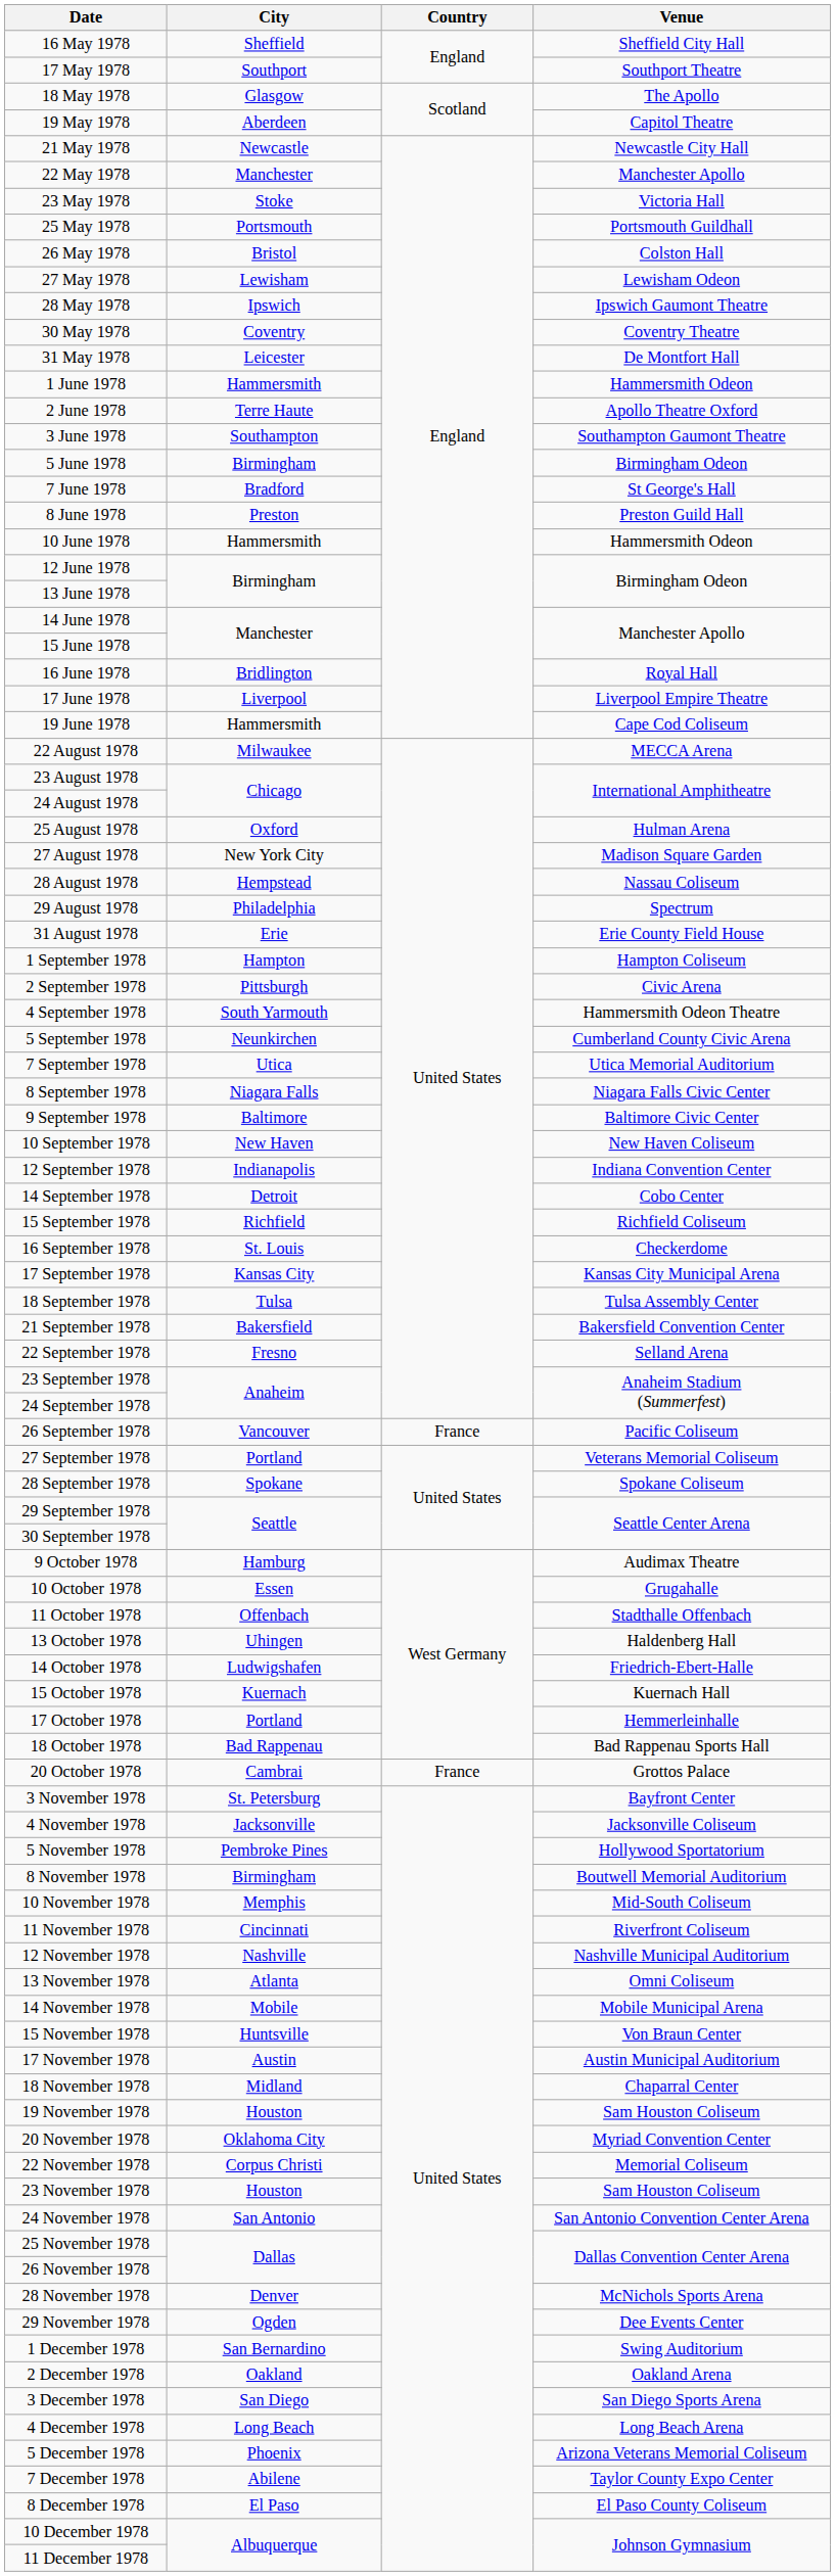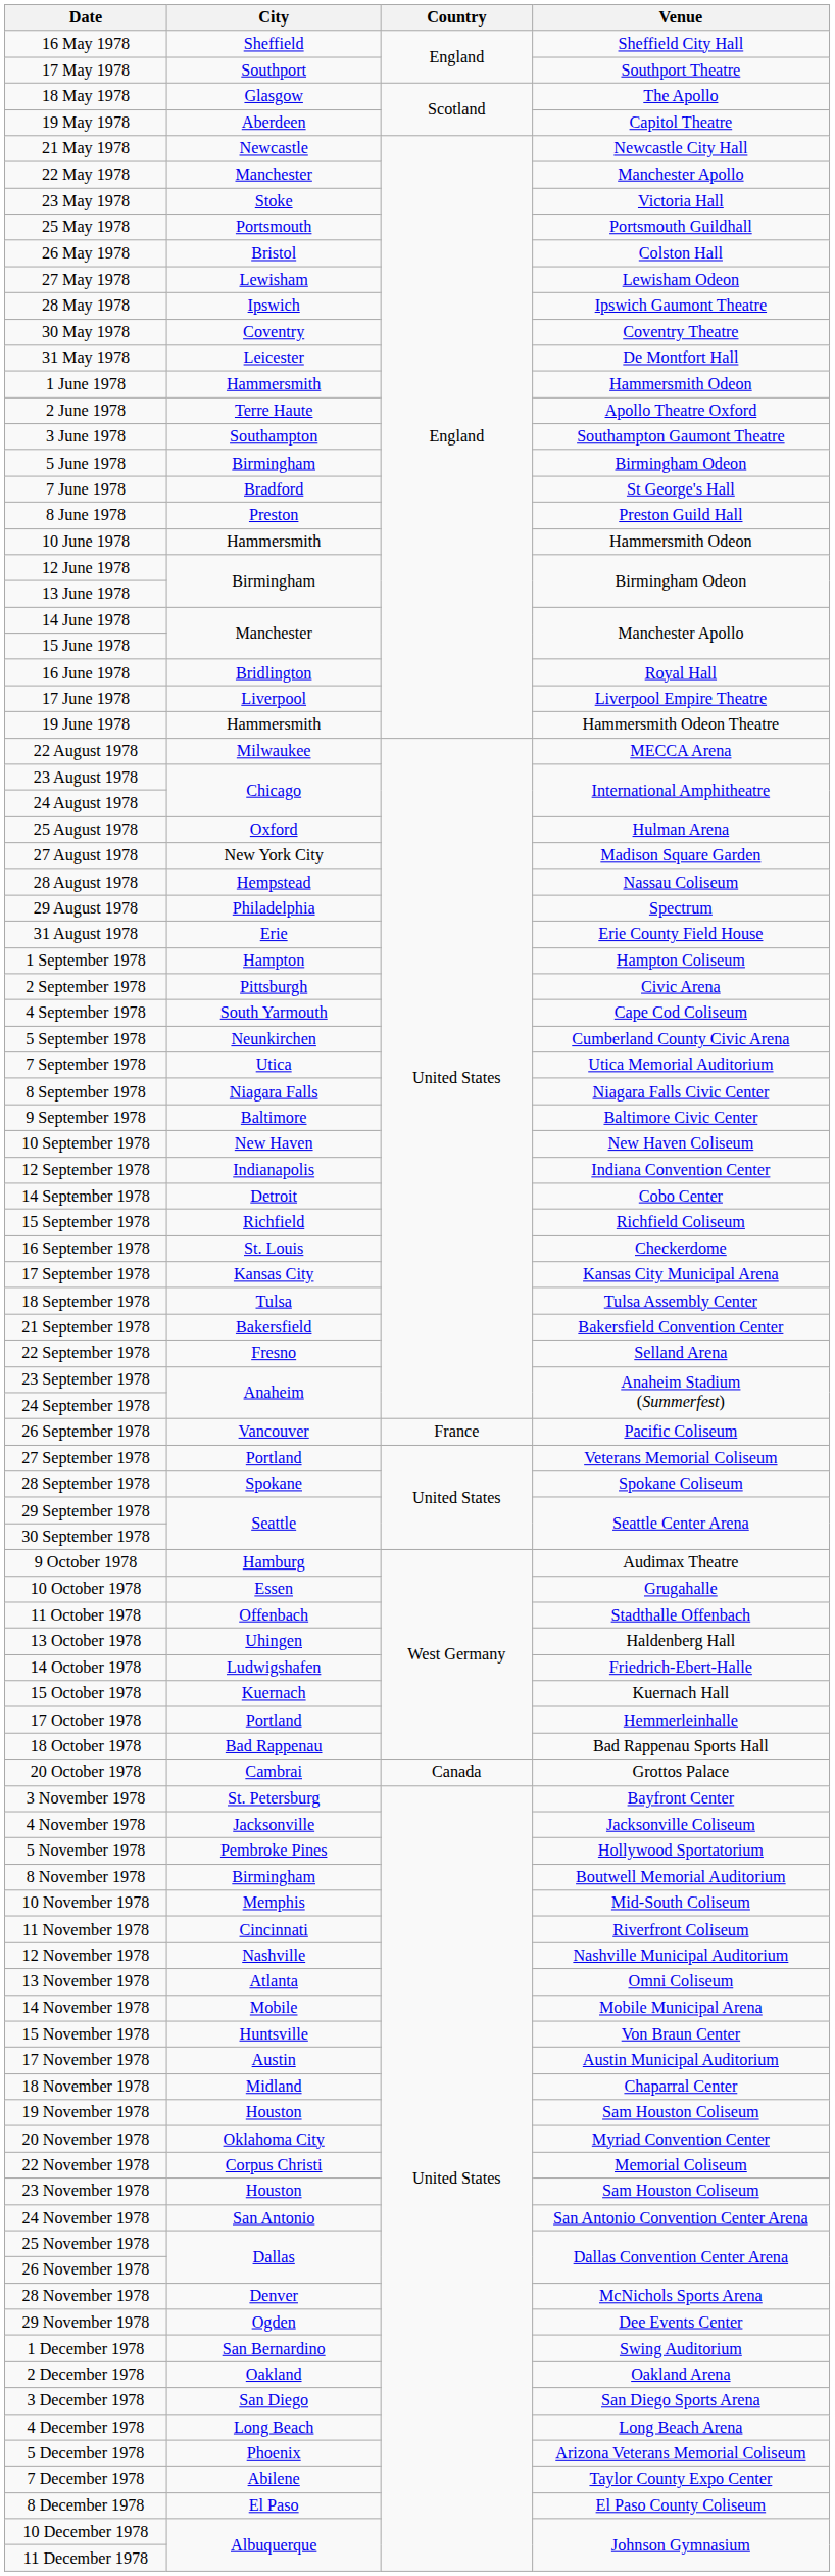 <table class="wikitable" style="text-align:center;">
 <tr>
 <th style="width:150px;">Date</th>
 <th style="width:200px;">City</th>
 <th style="width:140px;">Country</th>
 <th style="width:280px;">Venue</th>
 </tr>
 <tr>
 <td>16 May 1978</td>
 <td><a href='#'>Sheffield</a></td>
 <td rowspan="2">England</td>
 <td><a href='#'>Sheffield City Hall</a></td>
 </tr>
 <tr>
 <td>17 May 1978</td>
 <td><a href='#'>Southport</a></td>
 <td><a href='#'>Southport Theatre</a></td>
 </tr>
 <tr>
 <td>18 May 1978</td>
 <td><a href='#'>Glasgow</a></td>
 <td rowspan ="2">Scotland</td>
 <td><a href='#'>The Apollo</a></td>
 </tr>
 <tr>
 <td>19 May 1978</td>
 <td><a href='#'>Aberdeen</a></td>
 <td><a href='#'>Capitol Theatre</a></td>
 </tr>
 <tr>
 <td>21 May 1978</td>
 <td><a href='#'>Newcastle</a></td>
 <td rowspan="23">England</td>
 <td><a href='#'>Newcastle City Hall</a></td>
 </tr>
 <tr>
 <td>22 May 1978</td>
 <td><a href='#'>Manchester</a></td>
 <td><a href='#'>Manchester Apollo</a></td>
 </tr>
 <tr>
 <td>23 May 1978</td>
 <td><a href='#'>Stoke</a></td>
 <td><a href='#'>Victoria Hall</a></td>
 </tr>
 <tr>
 <td>25 May 1978</td>
 <td><a href='#'>Portsmouth</a></td>
 <td><a href='#'>Portsmouth Guildhall</a></td>
 </tr>
 <tr>
 <td>26 May 1978</td>
 <td><a href='#'>Bristol</a></td>
 <td><a href='#'>Colston Hall</a></td>
 </tr>
 <tr>
 <td>27 May 1978</td>
 <td><a href='#'>Lewisham</a></td>
 <td><a href='#'>Lewisham Odeon</a></td>
 </tr>
 <tr>
 <td>28 May 1978</td>
 <td><a href='#'>Ipswich</a></td>
 <td><a href='#'>Ipswich Gaumont Theatre</a></td>
 </tr>
 <tr>
 <td>30 May 1978</td>
 <td><a href='#'>Coventry</a></td>
 <td><a href='#'>Coventry Theatre</a></td>
 </tr>
 <tr>
 <td>31 May 1978</td>
 <td><a href='#'>Leicester</a></td>
 <td><a href='#'>De Montfort Hall</a></td>
 </tr>
 <tr>
 <td>1 June 1978</td>
 <td><a href='#'>Hammersmith</a></td>
 <td><a href='#'>Hammersmith Odeon</a></td>
 </tr>
 <tr>
 <td>2 June 1978</td>
 <td><a href='#'>Terre Haute</a></td>
 <td><a href='#'>Apollo Theatre Oxford</a></td>
 </tr>
 <tr>
 <td>3 June 1978</td>
 <td><a href='#'>Southampton</a></td>
 <td><a href='#'>Southampton Gaumont Theatre</a></td>
 </tr>
 <tr>
 <td>5 June 1978</td>
 <td><a href='#'>Birmingham</a></td>
 <td><a href='#'>Birmingham Odeon</a></td>
 </tr>
 <tr>
 <td>7 June 1978</td>
 <td><a href='#'>Bradford</a></td>
 <td><a href='#'>St George's Hall</a></td>
 </tr>
 <tr>
 <td>8 June 1978</td>
 <td><a href='#'>Preston</a></td>
 <td><a href='#'>Preston Guild Hall</a></td>
 </tr>
 <tr>
 <td>10 June 1978</td>
 <td>Hammersmith</td>
 <td>Hammersmith Odeon</td>
 </tr>
 <tr>
 <td>12 June 1978</td>
 <td rowspan="2">Birmingham</td>
 <td rowspan="2">Birmingham Odeon</td>
 </tr>
 <tr>
 <td>13 June 1978</td>
 </tr>
 <tr>
 <td>14 June 1978</td>
 <td rowspan="2">Manchester</td>
 <td rowspan="2">Manchester Apollo</td>
 </tr>
 <tr>
 <td>15 June 1978</td>
 </tr>
 <tr>
 <td>16 June 1978</td>
 <td><a href='#'>Bridlington</a></td>
 <td><a href='#'>Royal Hall</a></td>
 </tr>
 <tr>
 <td>17 June 1978</td>
 <td><a href='#'>Liverpool</a></td>
 <td><a href='#'>Liverpool Empire Theatre</a></td>
 </tr>
 <tr>
 <td>19 June 1978</td>
 <td>Hammersmith</td>
-<td><a href='#'>Cape Cod Coliseum</a></td>
+<td>Hammersmith Odeon Theatre</td>
 </tr>
 <tr>
 <td>22 August 1978</td>
 <td><a href='#'>Milwaukee</a></td>
 <td rowspan="26">United States</td>
 <td><a href='#'>MECCA Arena</a></td>
 </tr>
 <tr>
 <td>23 August 1978</td>
 <td rowspan="2"><a href='#'>Chicago</a></td>
 <td rowspan="2"><a href='#'>International Amphitheatre</a></td>
 </tr>
 <tr>
 <td>24 August 1978</td>
 </tr>
 <tr>
 <td>25 August 1978</td>
 <td><a href='#'>Oxford</a></td>
 <td><a href='#'>Hulman Arena</a></td>
 </tr>
 <tr>
 <td>27 August 1978</td>
 <td>New York City</td>
 <td><a href='#'>Madison Square Garden</a></td>
 </tr>
 <tr>
 <td>28 August 1978</td>
 <td><a href='#'>Hempstead</a></td>
 <td><a href='#'>Nassau Coliseum</a></td>
 </tr>
 <tr>
 <td>29 August 1978</td>
 <td><a href='#'>Philadelphia</a></td>
 <td><a href='#'>Spectrum</a></td>
 </tr>
 <tr>
 <td>31 August 1978</td>
 <td><a href='#'>Erie</a></td>
 <td><a href='#'>Erie County Field House</a></td>
 </tr>
 <tr>
 <td>1 September 1978</td>
 <td><a href='#'>Hampton</a></td>
 <td><a href='#'>Hampton Coliseum</a></td>
 </tr>
 <tr>
 <td>2 September 1978</td>
 <td><a href='#'>Pittsburgh</a></td>
 <td><a href='#'>Civic Arena</a></td>
 </tr>
 <tr>
 <td>4 September 1978</td>
 <td><a href='#'>South Yarmouth</a></td>
-<td>Hammersmith Odeon Theatre</td>
+<td><a href='#'>Cape Cod Coliseum</a></td>
 </tr>
 <tr>
 <td>5 September 1978</td>
 <td><a href='#'>Neunkirchen</a></td>
 <td><a href='#'>Cumberland County Civic Arena</a></td>
 </tr>
 <tr>
 <td>7 September 1978</td>
 <td><a href='#'>Utica</a></td>
 <td><a href='#'>Utica Memorial Auditorium</a></td>
 </tr>
 <tr>
 <td>8 September 1978</td>
 <td><a href='#'>Niagara Falls</a></td>
 <td><a href='#'>Niagara Falls Civic Center</a></td>
 </tr>
 <tr>
 <td>9 September 1978</td>
 <td><a href='#'>Baltimore</a></td>
 <td><a href='#'>Baltimore Civic Center</a></td>
 </tr>
 <tr>
 <td>10 September 1978</td>
 <td><a href='#'>New Haven</a></td>
 <td><a href='#'>New Haven Coliseum</a></td>
 </tr>
 <tr>
 <td>12 September 1978</td>
 <td><a href='#'>Indianapolis</a></td>
 <td><a href='#'>Indiana Convention Center</a></td>
 </tr>
 <tr>
 <td>14 September 1978</td>
 <td><a href='#'>Detroit</a></td>
 <td><a href='#'>Cobo Center</a></td>
 </tr>
 <tr>
 <td>15 September 1978</td>
 <td><a href='#'>Richfield</a></td>
 <td><a href='#'>Richfield Coliseum</a></td>
 </tr>
 <tr>
 <td>16 September 1978</td>
 <td><a href='#'>St. Louis</a></td>
 <td><a href='#'>Checkerdome</a></td>
 </tr>
 <tr>
 <td>17 September 1978</td>
 <td><a href='#'>Kansas City</a></td>
 <td><a href='#'>Kansas City Municipal Arena</a></td>
 </tr>
 <tr>
 <td>18 September 1978</td>
 <td><a href='#'>Tulsa</a></td>
 <td><a href='#'>Tulsa Assembly Center</a></td>
 </tr>
 <tr>
 <td>21 September 1978</td>
 <td><a href='#'>Bakersfield</a></td>
 <td><a href='#'>Bakersfield Convention Center</a></td>
 </tr>
 <tr>
 <td>22 September 1978</td>
 <td><a href='#'>Fresno</a></td>
 <td><a href='#'>Selland Arena</a></td>
 </tr>
 <tr>
 <td>23 September 1978</td>
 <td rowspan="2"><a href='#'>Anaheim</a></td>
 <td rowspan="2"><a href='#'>Anaheim Stadium</a><br>(<em>Summerfest</em>)</td>
 </tr>
 <tr>
 <td>24 September 1978</td>
 </tr>
 <tr>
 <td>26 September 1978</td>
 <td><a href='#'>Vancouver</a></td>
 <td>France</td>
 <td><a href='#'>Pacific Coliseum</a></td>
 </tr>
 <tr>
 <td>27 September 1978</td>
 <td><a href='#'>Portland</a></td>
 <td rowspan="4">United States</td>
 <td><a href='#'>Veterans Memorial Coliseum</a></td>
 </tr>
 <tr>
 <td>28 September 1978</td>
 <td><a href='#'>Spokane</a></td>
 <td><a href='#'>Spokane Coliseum</a></td>
 </tr>
 <tr>
 <td>29 September 1978</td>
 <td rowspan="2"><a href='#'>Seattle</a></td>
 <td rowspan="2"><a href='#'>Seattle Center Arena</a></td>
 </tr>
 <tr>
 <td>30 September 1978</td>
 </tr>
 <tr>
 <td>9 October 1978</td>
 <td><a href='#'>Hamburg</a></td>
 <td rowspan="8">West Germany</td>
 <td>Audimax Theatre</td>
 </tr>
 <tr>
 <td>10 October 1978</td>
 <td><a href='#'>Essen</a></td>
 <td><a href='#'>Grugahalle</a></td>
 </tr>
 <tr>
 <td>11 October 1978</td>
 <td><a href='#'>Offenbach</a></td>
 <td><a href='#'>Stadthalle Offenbach</a></td>
 </tr>
 <tr>
 <td>13 October 1978</td>
 <td><a href='#'>Uhingen</a></td>
 <td>Haldenberg Hall</td>
 </tr>
 <tr>
 <td>14 October 1978</td>
 <td><a href='#'>Ludwigshafen</a></td>
 <td><a href='#'>Friedrich-Ebert-Halle</a></td>
 </tr>
 <tr>
 <td>15 October 1978</td>
 <td><a href='#'>Kuernach</a></td>
 <td>Kuernach Hall</td>
 </tr>
 <tr>
 <td>17 October 1978</td>
 <td><a href='#'>Portland</a></td>
 <td><a href='#'>Hemmerleinhalle</a></td>
 </tr>
 <tr>
 <td>18 October 1978</td>
 <td><a href='#'>Bad Rappenau</a></td>
 <td>Bad Rappenau Sports Hall</td>
 </tr>
 <tr>
 <td>20 October 1978</td>
 <td><a href='#'>Cambrai</a></td>
-<td>France</td>
+<td>Canada</td>
 <td>Grottos Palace</td>
 </tr>
 <tr>
 <td>3 November 1978</td>
 <td><a href='#'>St. Petersburg</a></td>
 <td rowspan="30">United States</td>
 <td><a href='#'>Bayfront Center</a></td>
 </tr>
 <tr>
 <td>4 November 1978</td>
 <td><a href='#'>Jacksonville</a></td>
 <td><a href='#'>Jacksonville Coliseum</a></td>
 </tr>
 <tr>
 <td>5 November 1978</td>
 <td><a href='#'>Pembroke Pines</a></td>
 <td><a href='#'>Hollywood Sportatorium</a></td>
 </tr>
 <tr>
 <td>8 November 1978</td>
 <td><a href='#'>Birmingham</a></td>
 <td><a href='#'>Boutwell Memorial Auditorium</a></td>
 </tr>
 <tr>
 <td>10 November 1978</td>
 <td><a href='#'>Memphis</a></td>
 <td><a href='#'>Mid-South Coliseum</a></td>
 </tr>
 <tr>
 <td>11 November 1978</td>
 <td><a href='#'>Cincinnati</a></td>
 <td><a href='#'>Riverfront Coliseum</a></td>
 </tr>
 <tr>
 <td>12 November 1978</td>
 <td><a href='#'>Nashville</a></td>
 <td><a href='#'>Nashville Municipal Auditorium</a></td>
 </tr>
 <tr>
 <td>13 November 1978</td>
 <td><a href='#'>Atlanta</a></td>
 <td><a href='#'>Omni Coliseum</a></td>
 </tr>
 <tr>
 <td>14 November 1978</td>
 <td><a href='#'>Mobile</a></td>
 <td><a href='#'>Mobile Municipal Arena</a></td>
 </tr>
 <tr>
 <td>15 November 1978</td>
 <td><a href='#'>Huntsville</a></td>
 <td><a href='#'>Von Braun Center</a></td>
 </tr>
 <tr>
 <td>17 November 1978</td>
 <td><a href='#'>Austin</a></td>
 <td><a href='#'>Austin Municipal Auditorium</a></td>
 </tr>
 <tr>
 <td>18 November 1978</td>
 <td><a href='#'>Midland</a></td>
 <td><a href='#'>Chaparral Center</a></td>
 </tr>
 <tr>
 <td>19 November 1978</td>
 <td><a href='#'>Houston</a></td>
 <td><a href='#'>Sam Houston Coliseum</a></td>
 </tr>
 <tr>
 <td>20 November 1978</td>
 <td><a href='#'>Oklahoma City</a></td>
 <td><a href='#'>Myriad Convention Center</a></td>
 </tr>
 <tr>
 <td>22 November 1978</td>
 <td><a href='#'>Corpus Christi</a></td>
 <td><a href='#'>Memorial Coliseum</a></td>
 </tr>
 <tr>
 <td>23 November 1978</td>
 <td><a href='#'>Houston</a></td>
 <td><a href='#'>Sam Houston Coliseum</a></td>
 </tr>
 <tr>
 <td>24 November 1978</td>
 <td><a href='#'>San Antonio</a></td>
 <td><a href='#'>San Antonio Convention Center Arena</a></td>
 </tr>
 <tr>
 <td>25 November 1978</td>
 <td rowspan="2"><a href='#'>Dallas</a></td>
 <td rowspan="2"><a href='#'>Dallas Convention Center Arena</a></td>
 </tr>
 <tr>
 <td>26 November 1978</td>
 </tr>
 <tr>
 <td>28 November 1978</td>
 <td><a href='#'>Denver</a></td>
 <td><a href='#'>McNichols Sports Arena</a></td>
 </tr>
 <tr>
 <td>29 November 1978</td>
 <td><a href='#'>Ogden</a></td>
 <td><a href='#'>Dee Events Center</a></td>
 </tr>
 <tr>
 <td>1 December 1978</td>
 <td><a href='#'>San Bernardino</a></td>
 <td><a href='#'>Swing Auditorium</a></td>
 </tr>
 <tr>
 <td>2 December 1978</td>
 <td><a href='#'>Oakland</a></td>
 <td><a href='#'>Oakland Arena</a></td>
 </tr>
 <tr>
 <td>3 December 1978</td>
 <td><a href='#'>San Diego</a></td>
 <td><a href='#'>San Diego Sports Arena</a></td>
 </tr>
 <tr>
 <td>4 December 1978</td>
 <td><a href='#'>Long Beach</a></td>
 <td><a href='#'>Long Beach Arena</a></td>
 </tr>
 <tr>
 <td>5 December 1978</td>
 <td><a href='#'>Phoenix</a></td>
 <td><a href='#'>Arizona Veterans Memorial Coliseum</a></td>
 </tr>
 <tr>
 <td>7 December 1978</td>
 <td><a href='#'>Abilene</a></td>
 <td><a href='#'>Taylor County Expo Center</a></td>
 </tr>
 <tr>
 <td>8 December 1978</td>
 <td><a href='#'>El Paso</a></td>
 <td><a href='#'>El Paso County Coliseum</a></td>
 </tr>
 <tr>
 <td>10 December 1978</td>
 <td rowspan="2"><a href='#'>Albuquerque</a></td>
 <td rowspan="2"><a href='#'>Johnson Gymnasium</a></td>
 </tr>
 <tr>
 <td>11 December 1978</td>
 </tr>
 </table>
